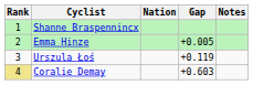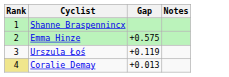 <table class="wikitable" style="text-align:center">
 <tr>
 <th>Rank</th>
 <th>Cyclist</th>
-<th>Nation</th>
 <th>Gap</th>
 <th>Notes</th>
 </tr>
 <tr bgcolor=#bbf3bb>
 <td>1</td>
 <td align=left><a href='#'>Shanne Braspennincx</a></td>
-<td align=left></td>
 <td></td>
 <td></td>
 </tr>
 <tr bgcolor=#bbf3bb>
 <td>2</td>
 <td align=left><a href='#'>Emma Hinze</a></td>
-<td align=left></td>
-<td>+0.005</td>
+<td>+0.575</td>
 <td></td>
 </tr>
 <tr>
 <td>3</td>
 <td align=left><a href='#'>Urszula Łoś</a></td>
-<td align=left></td>
 <td>+0.119</td>
 <td></td>
 </tr>
 <tr>
 <td style="background: khaki;">4</td>
 <td align=left><a href='#'>Coralie Demay</a></td>
-<td align=left></td>
-<td>+0.603</td>
+<td>+0.013</td>
 <td></td>
 </tr>
 </table>
